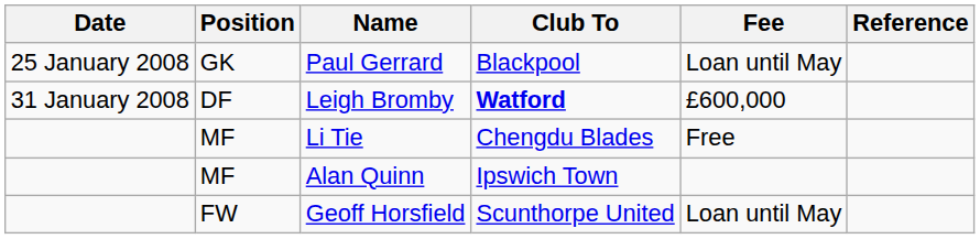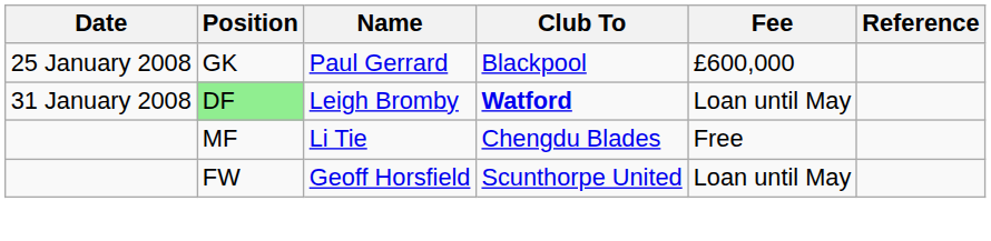 <table class="wikitable">
 <tr>
 <th>Date</th>
 <th>Position</th>
 <th>Name</th>
 <th>Club To</th>
 <th>Fee</th>
 <th>Reference</th>
 </tr>
 <tr>
 <td>25 January 2008</td>
 <td>GK</td>
 <td><a href='#'>Paul Gerrard</a></td>
 <td><a href='#'>Blackpool</a></td>
-<td>Loan until May</td>
+<td>£600,000</td>
 <td></td>
 </tr>
 <tr>
 <td>31 January 2008</td>
-<td>DF</td>
+<td style="background: lightgreen;">DF</td>
 <td><a href='#'>Leigh Bromby</a></td>
 <td><strong><a href='#'>Watford</a></strong></td>
-<td>£600,000</td>
+<td>Loan until May</td>
 <td></td>
 </tr>
 <tr>
 <td></td>
 <td>MF</td>
 <td><a href='#'>Li Tie</a></td>
 <td><a href='#'>Chengdu Blades</a></td>
 <td>Free</td>
 <td></td>
 </tr>
 <tr>
 <td></td>
-<td>MF</td>
-<td><a href='#'>Alan Quinn</a></td>
-<td><a href='#'>Ipswich Town</a></td>
-<td></td>
-<td></td>
-</tr>
-<tr>
-<td></td>
 <td>FW</td>
 <td><a href='#'>Geoff Horsfield</a></td>
 <td><a href='#'>Scunthorpe United</a></td>
 <td>Loan until May</td>
 <td></td>
 </tr>
 </table>
